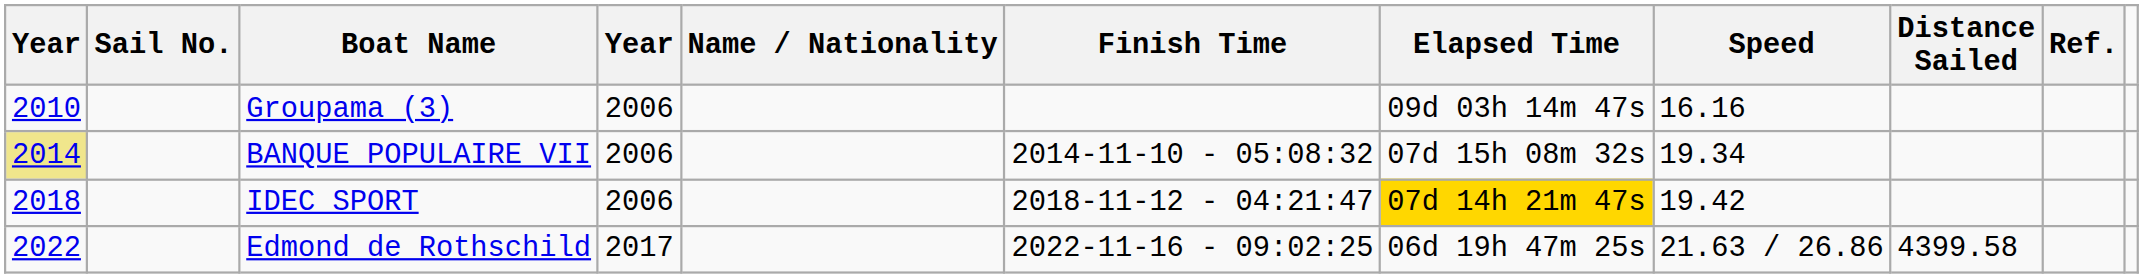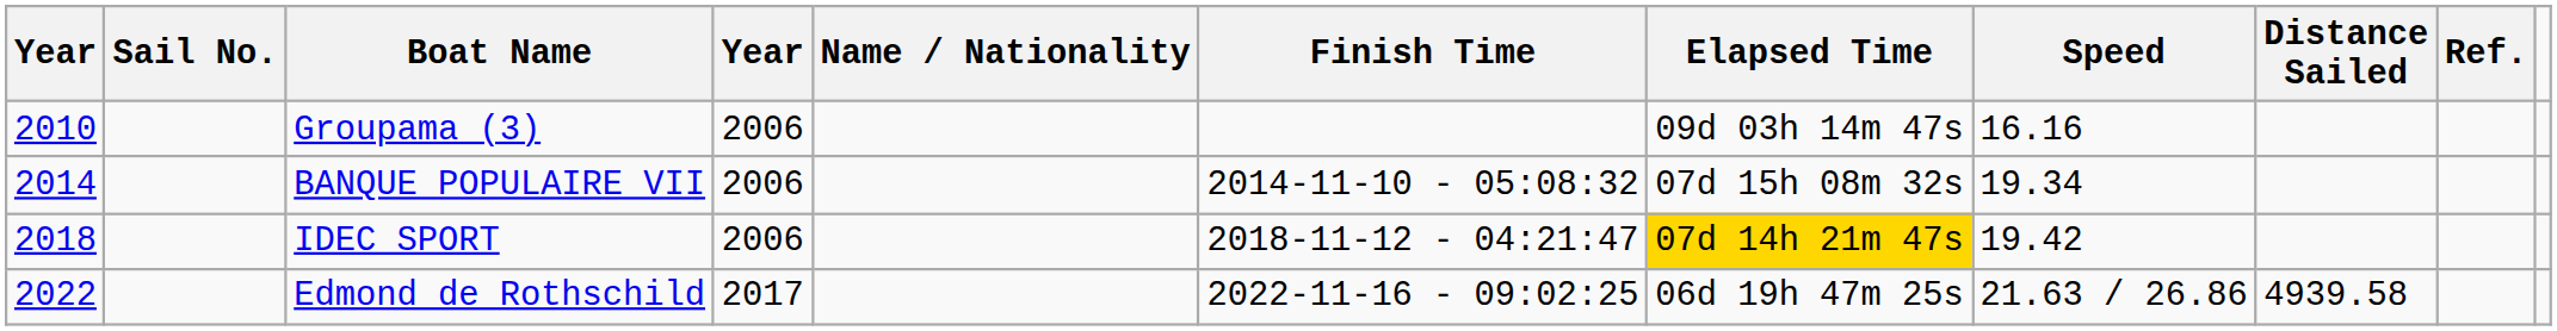 <table class="wikitable">
 <tr>
 <th>Year</th>
 <th>Sail No.</th>
 <th>Boat Name</th>
 <th>Year</th>
 <th>Name / Nationality</th>
 <th>Finish Time</th>
 <th>Elapsed Time</th>
 <th>Speed</th>
 <th>Distance<br>Sailed</th>
 <th>Ref.</th>
 </tr>
 <tr>
 <td><a href='#'>2010</a></td>
 <td></td>
 <td><a href='#'>Groupama (3)</a></td>
 <td>2006</td>
 <td></td>
 <td></td>
 <td>09d 03h 14m 47s</td>
 <td>16.16</td>
 <td></td>
 <td></td>
 <td></td>
 </tr>
 <tr>
-<td style="background: khaki;"><a href='#'>2014</a></td>
+<td><a href='#'>2014</a></td>
 <td></td>
 <td><a href='#'>BANQUE POPULAIRE VII</a></td>
 <td>2006</td>
 <td></td>
 <td>2014-11-10 - 05:08:32</td>
 <td>07d 15h 08m 32s</td>
 <td>19.34</td>
 <td></td>
 <td></td>
 <td></td>
 </tr>
 <tr>
 <td><a href='#'>2018</a></td>
 <td></td>
 <td><a href='#'>IDEC SPORT</a></td>
 <td>2006</td>
 <td></td>
 <td>2018-11-12 - 04:21:47</td>
 <td style="background: gold;">07d 14h 21m 47s</td>
 <td>19.42</td>
 <td></td>
 <td></td>
 <td></td>
 </tr>
 <tr>
 <td><a href='#'>2022</a></td>
 <td></td>
 <td><a href='#'>Edmond de Rothschild</a></td>
 <td>2017</td>
 <td></td>
 <td>2022-11-16 - 09:02:25</td>
 <td>06d 19h 47m 25s</td>
 <td>21.63 / 26.86</td>
-<td>4399.58</td>
+<td>4939.58</td>
 <td></td>
 </tr>
 </table>
